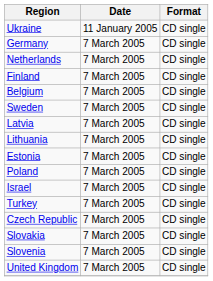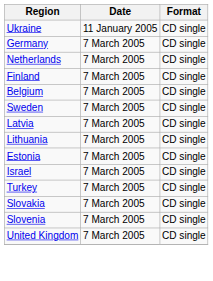 <table class="wikitable">
 <tr>
 <th>Region</th>
 <th>Date</th>
 <th>Format</th>
 </tr>
 <tr>
 <td><a href='#'>Ukraine</a></td>
 <td>11 January 2005</td>
 <td>CD single</td>
 </tr>
 <tr>
 <td><a href='#'>Germany</a></td>
 <td>7 March 2005</td>
 <td>CD single</td>
 </tr>
 <tr>
 <td><a href='#'>Netherlands</a></td>
 <td>7 March 2005</td>
 <td>CD single</td>
 </tr>
 <tr>
 <td><a href='#'>Finland</a></td>
 <td>7 March 2005</td>
 <td>CD single</td>
 </tr>
 <tr>
 <td><a href='#'>Belgium</a></td>
 <td>7 March 2005</td>
 <td>CD single</td>
 </tr>
 <tr>
 <td><a href='#'>Sweden</a></td>
 <td>7 March 2005</td>
 <td>CD single</td>
 </tr>
 <tr>
 <td><a href='#'>Latvia</a></td>
 <td>7 March 2005</td>
 <td>CD single</td>
 </tr>
 <tr>
 <td><a href='#'>Lithuania</a></td>
 <td>7 March 2005</td>
 <td>CD single</td>
 </tr>
 <tr>
 <td><a href='#'>Estonia</a></td>
 <td>7 March 2005</td>
 <td>CD single</td>
 </tr>
 <tr>
-<td><a href='#'>Poland</a></td>
-<td>7 March 2005</td>
-<td>CD single</td>
-</tr>
-<tr>
 <td><a href='#'>Israel</a></td>
 <td>7 March 2005</td>
 <td>CD single</td>
 </tr>
 <tr>
 <td><a href='#'>Turkey</a></td>
-<td>7 March 2005</td>
-<td>CD single</td>
-</tr>
-<tr>
-<td><a href='#'>Czech Republic</a></td>
 <td>7 March 2005</td>
 <td>CD single</td>
 </tr>
 <tr>
 <td><a href='#'>Slovakia</a></td>
 <td>7 March 2005</td>
 <td>CD single</td>
 </tr>
 <tr>
 <td><a href='#'>Slovenia</a></td>
 <td>7 March 2005</td>
 <td>CD single</td>
 </tr>
 <tr>
 <td><a href='#'>United Kingdom</a></td>
 <td>7 March 2005</td>
 <td>CD single</td>
 </tr>
 <tr>
 </tr>
 </table>
